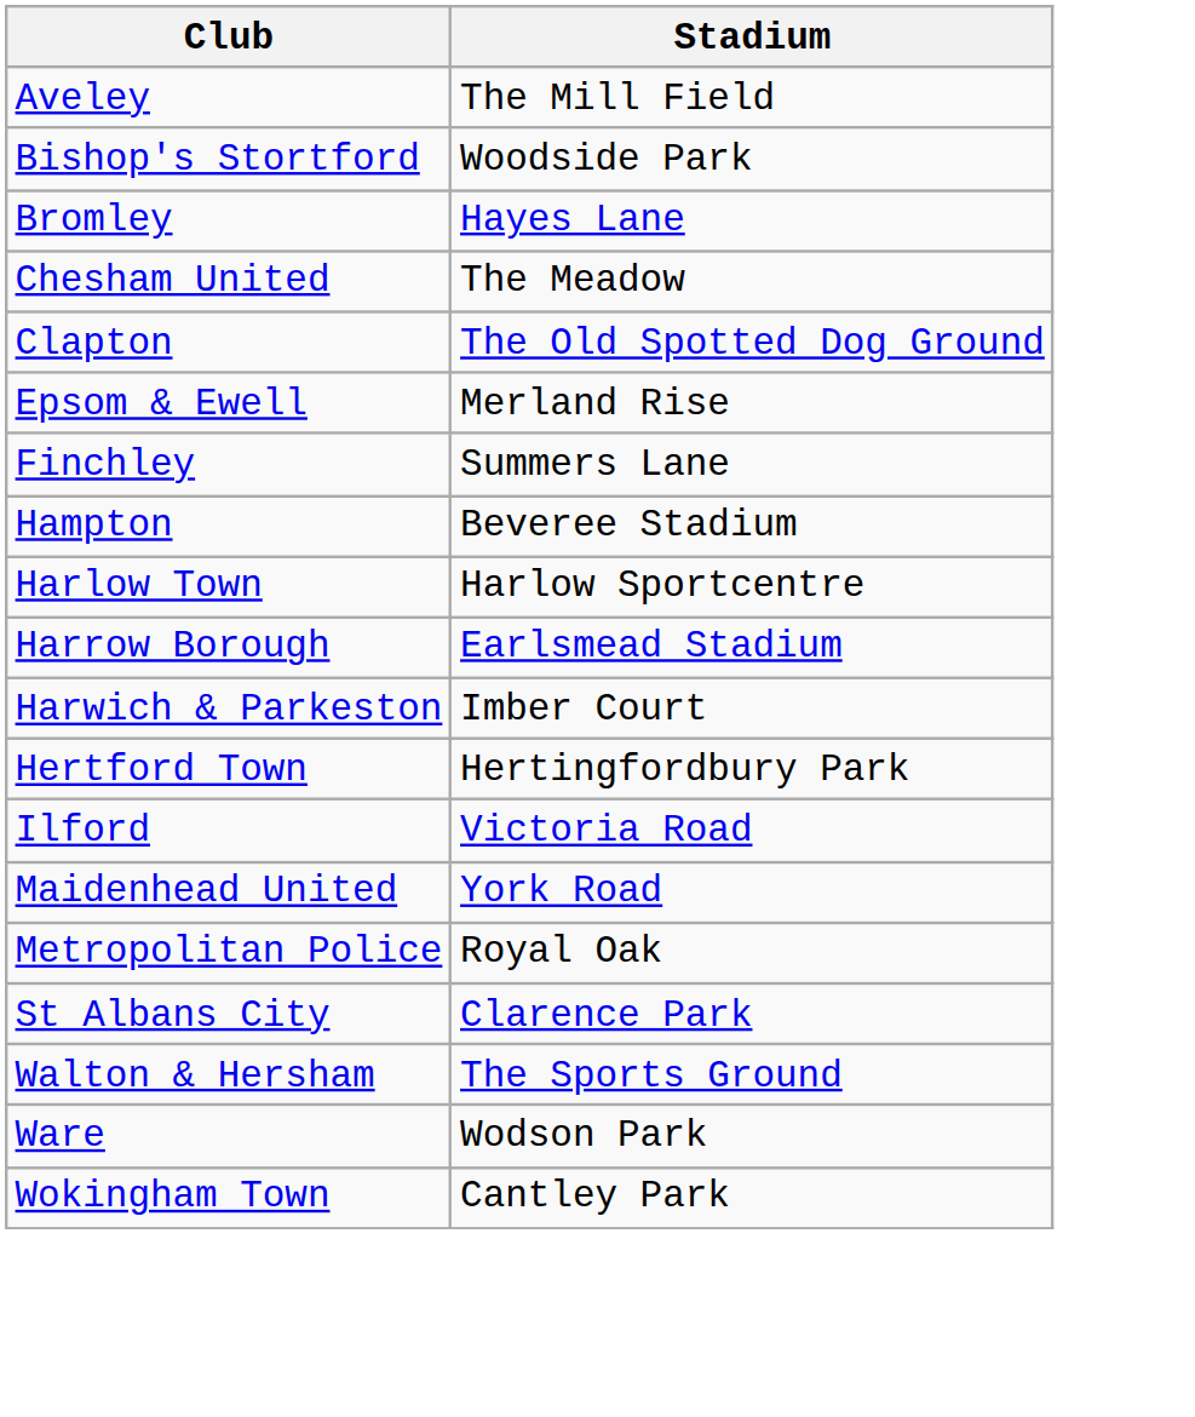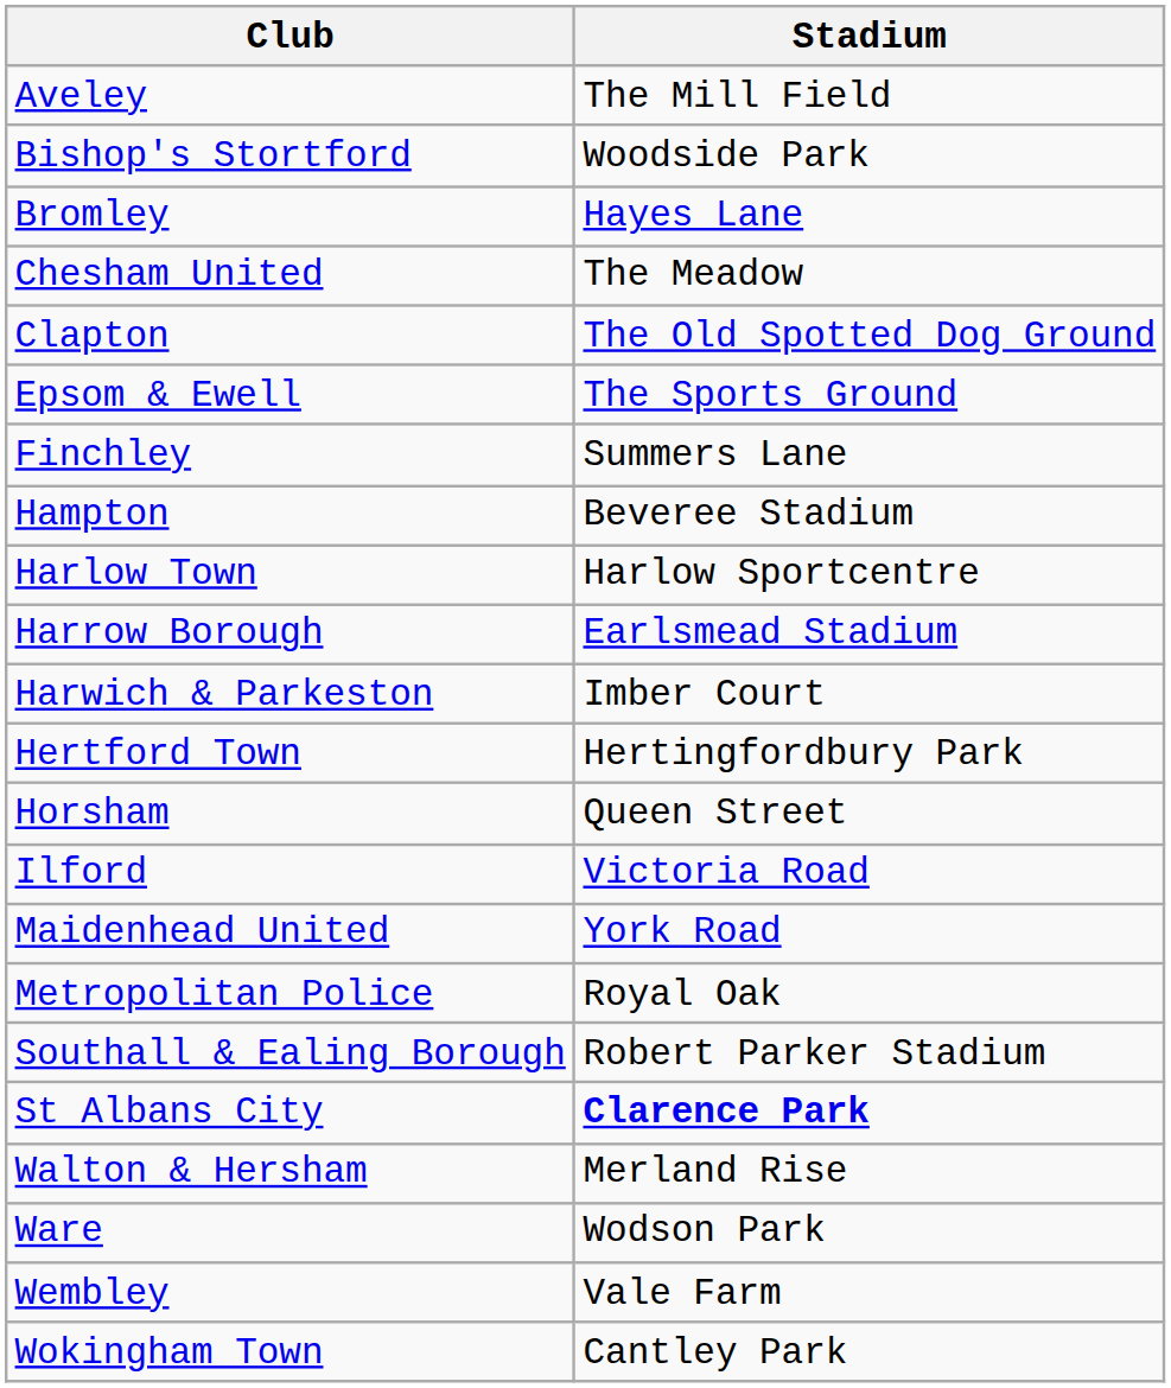 <table class="wikitable sortable">
 <tr>
 <th>Club</th>
 <th>Stadium</th>
 </tr>
 <tr>
 <td><a href='#'>Aveley</a></td>
 <td>The Mill Field</td>
 </tr>
 <tr>
 <td><a href='#'>Bishop's Stortford</a></td>
 <td>Woodside Park</td>
 </tr>
 <tr>
 <td><a href='#'>Bromley</a></td>
 <td><a href='#'>Hayes Lane</a></td>
 </tr>
 <tr>
 <td><a href='#'>Chesham United</a></td>
 <td>The Meadow</td>
 </tr>
 <tr>
 <td><a href='#'>Clapton</a></td>
 <td><a href='#'>The Old Spotted Dog Ground</a></td>
 </tr>
 <tr>
 <td><a href='#'>Epsom & Ewell</a></td>
-<td>Merland Rise</td>
+<td><a href='#'>The Sports Ground</a></td>
 </tr>
 <tr>
 <td><a href='#'>Finchley</a></td>
 <td>Summers Lane</td>
 </tr>
 <tr>
 <td><a href='#'>Hampton</a></td>
 <td>Beveree Stadium</td>
 </tr>
 <tr>
 <td><a href='#'>Harlow Town</a></td>
 <td>Harlow Sportcentre</td>
 </tr>
 <tr>
 <td><a href='#'>Harrow Borough</a></td>
 <td><a href='#'>Earlsmead Stadium</a></td>
 </tr>
 <tr>
 <td><a href='#'>Harwich & Parkeston</a></td>
 <td>Imber Court</td>
 </tr>
 <tr>
 <td><a href='#'>Hertford Town</a></td>
 <td>Hertingfordbury Park</td>
 </tr>
 <tr>
+<td><a href='#'>Horsham</a></td>
+<td>Queen Street</td>
+</tr>
+<tr>
 <td><a href='#'>Ilford</a></td>
 <td><a href='#'>Victoria Road</a></td>
 </tr>
 <tr>
 <td><a href='#'>Maidenhead United</a></td>
 <td><a href='#'>York Road</a></td>
 </tr>
 <tr>
 <td><a href='#'>Metropolitan Police</a></td>
 <td>Royal Oak</td>
 </tr>
 <tr>
+<td><a href='#'>Southall & Ealing Borough</a></td>
+<td>Robert Parker Stadium</td>
+</tr>
+<tr>
 <td><a href='#'>St Albans City</a></td>
-<td><a href='#'>Clarence Park</a></td>
+<td><strong><a href='#'>Clarence Park</a></strong></td>
 </tr>
 <tr>
 <td><a href='#'>Walton & Hersham</a></td>
-<td><a href='#'>The Sports Ground</a></td>
+<td>Merland Rise</td>
 </tr>
 <tr>
 <td><a href='#'>Ware</a></td>
 <td>Wodson Park</td>
 </tr>
 <tr>
+<td><a href='#'>Wembley</a></td>
+<td>Vale Farm</td>
+</tr>
+<tr>
 <td><a href='#'>Wokingham Town</a></td>
 <td>Cantley Park</td>
 </tr>
 </table>
